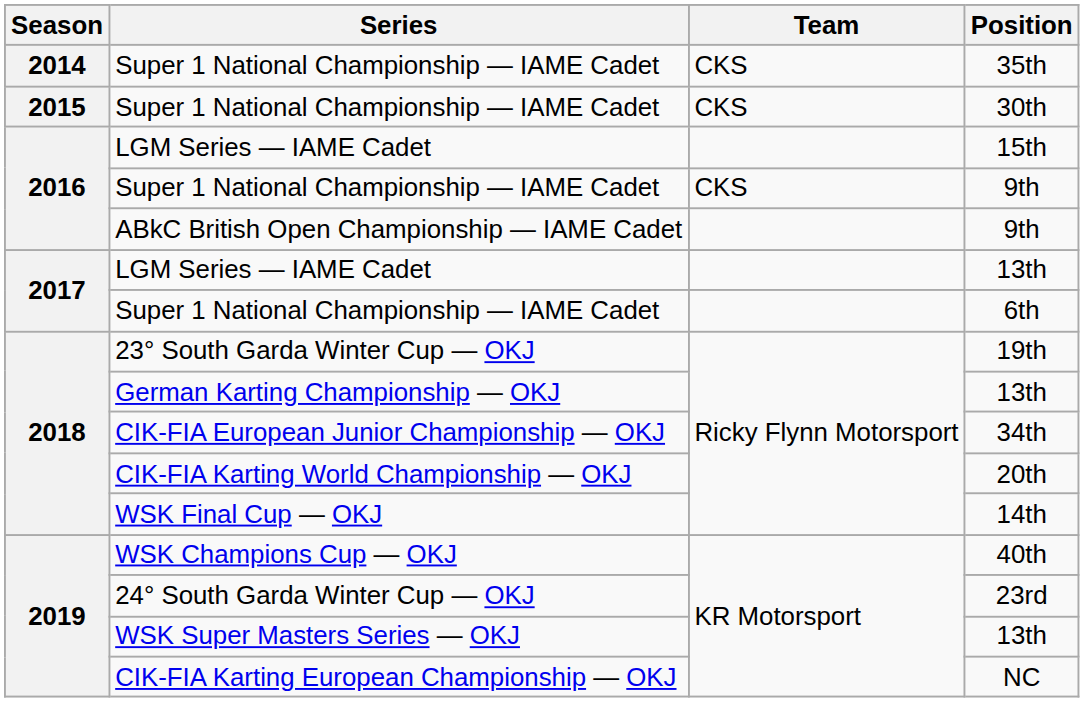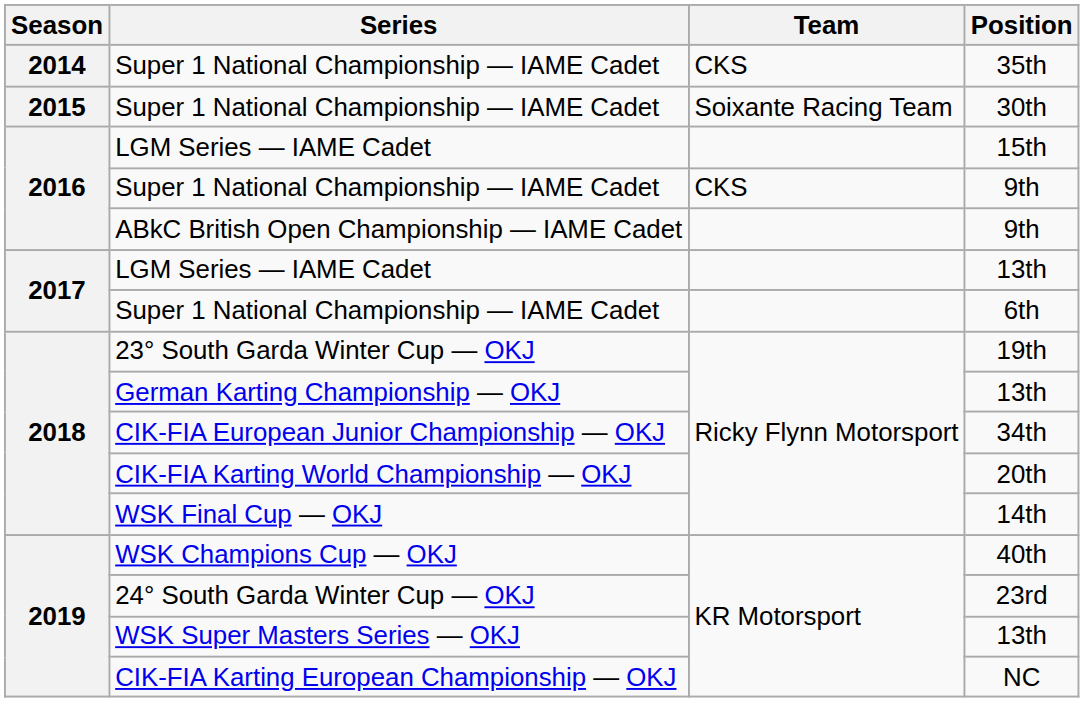 <table class="wikitable" style="font-size: 85%; text-align:center">
 <tr>
 <th>Season</th>
 <th>Series</th>
 <th>Team</th>
 <th>Position</th>
 </tr>
 <tr>
 <th>2014</th>
 <td align="left">Super 1 National Championship — IAME Cadet</td>
 <td align="left">CKS</td>
 <td>35th</td>
 </tr>
 <tr>
 <th>2015</th>
 <td align="left">Super 1 National Championship — IAME Cadet</td>
-<td align="left">CKS</td>
+<td align="left">Soixante Racing Team</td>
 <td>30th</td>
 </tr>
 <tr>
 <th rowspan="3">2016</th>
 <td align="left">LGM Series — IAME Cadet</td>
 <td align="left"></td>
 <td>15th</td>
 </tr>
 <tr>
 <td align="left">Super 1 National Championship — IAME Cadet</td>
 <td align="left">CKS</td>
 <td>9th</td>
 </tr>
 <tr>
 <td align="left">ABkC British Open Championship — IAME Cadet</td>
 <td align="left"></td>
 <td>9th</td>
 </tr>
 <tr>
 <th rowspan="2">2017</th>
 <td align="left">LGM Series — IAME Cadet</td>
 <td align="left"></td>
 <td>13th</td>
 </tr>
 <tr>
 <td align="left">Super 1 National Championship — IAME Cadet</td>
 <td align="left"></td>
 <td>6th</td>
 </tr>
 <tr>
 <th rowspan="5">2018</th>
 <td align="left">23° South Garda Winter Cup — <a href='#'>OKJ</a></td>
 <td rowspan="5" align="left">Ricky Flynn Motorsport</td>
 <td>19th</td>
 </tr>
 <tr>
 <td align="left"><a href='#'>German Karting Championship</a> — <a href='#'>OKJ</a></td>
 <td>13th</td>
 </tr>
 <tr>
 <td align="left"><a href='#'>CIK-FIA European Junior Championship</a> — <a href='#'>OKJ</a></td>
 <td>34th</td>
 </tr>
 <tr>
 <td align="left"><a href='#'>CIK-FIA Karting World Championship</a> — <a href='#'>OKJ</a></td>
 <td>20th</td>
 </tr>
 <tr>
 <td align="left"><a href='#'>WSK Final Cup</a> — <a href='#'>OKJ</a></td>
 <td>14th</td>
 </tr>
 <tr>
 <th rowspan="4">2019</th>
 <td align="left"><a href='#'>WSK Champions Cup</a> — <a href='#'>OKJ</a></td>
 <td rowspan="4" align="left">KR Motorsport</td>
 <td>40th</td>
 </tr>
 <tr>
 <td align="left">24° South Garda Winter Cup — <a href='#'>OKJ</a></td>
 <td>23rd</td>
 </tr>
 <tr>
 <td align="left"><a href='#'>WSK Super Masters Series</a> — <a href='#'>OKJ</a></td>
 <td>13th</td>
 </tr>
 <tr>
 <td align="left"><a href='#'>CIK-FIA Karting European Championship</a> — <a href='#'>OKJ</a></td>
 <td>NC</td>
 </tr>
 </table>
